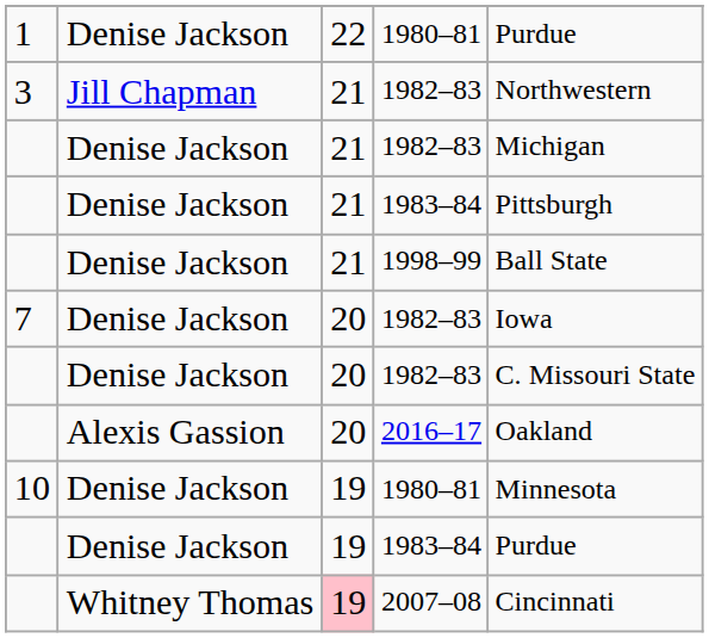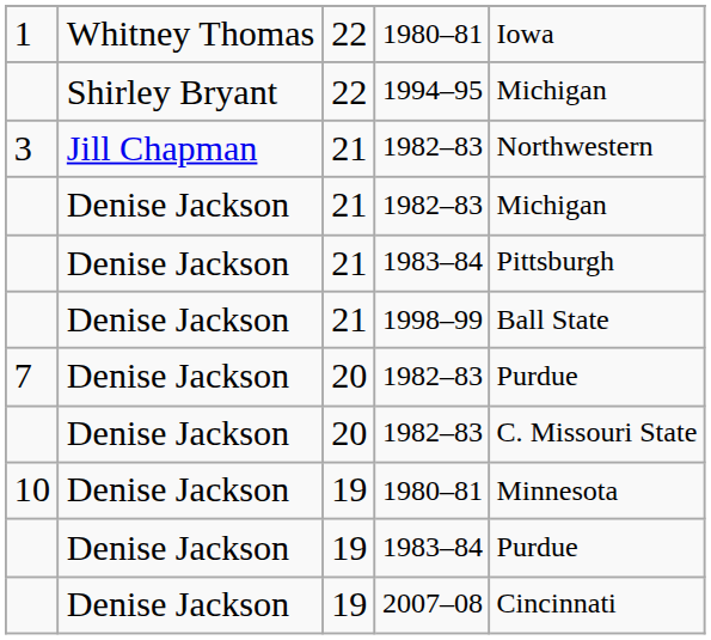 <table class="wikitable">
 <tr>
 </tr>
 <tr>
 <td>1</td>
-<td>Denise Jackson</td>
+<td>Whitney Thomas</td>
 <td>22</td>
 <td style="font-size:80%;">1980–81</td>
-<td style="font-size:80%;">Purdue</td>
+<td style="font-size:80%;">Iowa</td>
+</tr>
+<tr>
+<td></td>
+<td>Shirley Bryant</td>
+<td>22</td>
+<td style="font-size:80%;">1994–95</td>
+<td style="font-size:80%;">Michigan</td>
 </tr>
 <tr>
 <td>3</td>
 <td><a href='#'>Jill Chapman</a></td>
 <td>21</td>
 <td style="font-size:80%;">1982–83</td>
 <td style="font-size:80%;">Northwestern</td>
 </tr>
 <tr>
 <td></td>
 <td>Denise Jackson</td>
 <td>21</td>
 <td style="font-size:80%;">1982–83</td>
 <td style="font-size:80%;">Michigan</td>
 </tr>
 <tr>
 <td></td>
 <td>Denise Jackson</td>
 <td>21</td>
 <td style="font-size:80%;">1983–84</td>
 <td style="font-size:80%;">Pittsburgh</td>
 </tr>
 <tr>
 <td></td>
 <td>Denise Jackson</td>
 <td>21</td>
 <td style="font-size:80%;">1998–99</td>
 <td style="font-size:80%;">Ball State</td>
 </tr>
 <tr>
 <td>7</td>
 <td>Denise Jackson</td>
 <td>20</td>
 <td style="font-size:80%;">1982–83</td>
-<td style="font-size:80%;">Iowa</td>
+<td style="font-size:80%;">Purdue</td>
 </tr>
 <tr>
 <td></td>
 <td>Denise Jackson</td>
 <td>20</td>
 <td style="font-size:80%;">1982–83</td>
 <td style="font-size:80%;">C. Missouri State</td>
-</tr>
-<tr>
-<td></td>
-<td>Alexis Gassion</td>
-<td>20</td>
-<td style="font-size:80%;"><a href='#'>2016–17</a></td>
-<td style="font-size:80%;">Oakland</td>
 </tr>
 <tr>
 <td>10</td>
 <td>Denise Jackson</td>
 <td>19</td>
 <td style="font-size:80%;">1980–81</td>
 <td style="font-size:80%;">Minnesota</td>
 </tr>
 <tr>
 <td></td>
 <td>Denise Jackson</td>
 <td>19</td>
 <td style="font-size:80%;">1983–84</td>
 <td style="font-size:80%;">Purdue</td>
 </tr>
 <tr>
 <td></td>
-<td>Whitney Thomas</td>
-<td style="background: pink;">19</td>
+<td>Denise Jackson</td>
+<td>19</td>
 <td style="font-size:80%;">2007–08</td>
 <td style="font-size:80%;">Cincinnati</td>
 </tr>
 </table>
